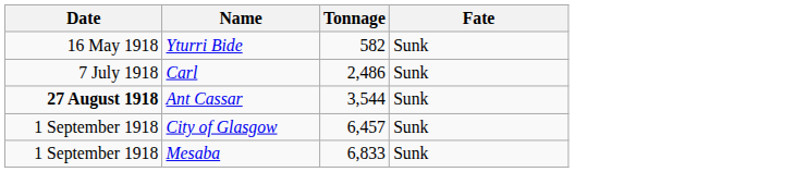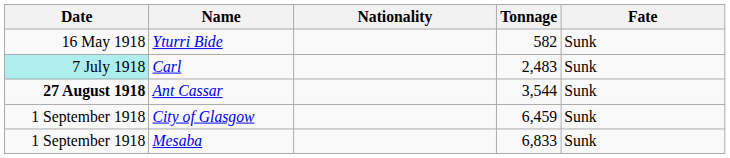 <table class="wikitable sortable">
 <tr>
 <th width="140px">Date</th>
 <th width="140px">Name</th>
+<th width="200px">Nationality</th>
 <th width="25px">Tonnage</th>
 <th width="160px">Fate</th>
 </tr>
 <tr>
 <td align="right">16 May 1918</td>
 <td align="left"><a href='#'><em>Yturri Bide</em></a></td>
+<td align="left"></td>
 <td align="right">582</td>
 <td align="left">Sunk</td>
 </tr>
 <tr>
-<td align="right">7 July 1918</td>
+<td align="right" style="background: paleturquoise;">7 July 1918</td>
 <td align="left"><a href='#'><em>Carl</em></a></td>
-<td align="right">2,486</td>
+<td align="left"></td>
+<td align="right">2,483</td>
 <td align="left">Sunk</td>
 </tr>
 <tr>
 <td align="right"><strong>27 August 1918</strong></td>
 <td align="left"><a href='#'><em>Ant Cassar</em></a></td>
+<td align="left"></td>
 <td align="right">3,544</td>
 <td align="left">Sunk</td>
 </tr>
 <tr>
 <td align="right">1 September 1918</td>
 <td align="left"><a href='#'><em>City of Glasgow</em></a></td>
-<td align="right">6,457</td>
+<td align="left"></td>
+<td align="right">6,459</td>
 <td align="left">Sunk</td>
 </tr>
 <tr>
 <td align="right">1 September 1918</td>
 <td align="left"><a href='#'><em>Mesaba</em></a></td>
+<td align="left"></td>
 <td align="right">6,833</td>
 <td align="left">Sunk</td>
 </tr>
 </table>
